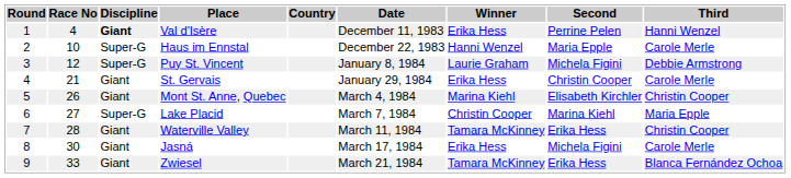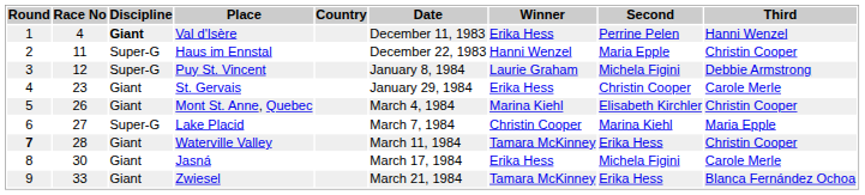 <table border="0" style="border: 1px solid #999; background-color:#FFFFFF; text-align:center">
 <tr align="center" bgcolor="#CCCCCC">
 <th>Round</th>
 <th>Race No</th>
 <th>Discipline</th>
 <th>Place</th>
 <th>Country</th>
 <th>Date</th>
 <th>Winner</th>
 <th>Second</th>
 <th>Third</th>
 </tr>
 <tr bgcolor="#EFEFEF">
 <td>1</td>
 <td>4</td>
 <td align="left"><strong>Giant</strong></td>
 <td align="left"><a href='#'>Val d'Isère</a></td>
 <td align="left"></td>
 <td align="left">December 11, 1983</td>
 <td align="left"> <a href='#'>Erika Hess</a></td>
 <td align="left"> <a href='#'>Perrine Pelen</a></td>
 <td align="left"> <a href='#'>Hanni Wenzel</a></td>
 </tr>
 <tr>
 <td>2</td>
-<td>10</td>
+<td>11</td>
 <td align="left">Super-G</td>
 <td align="left"><a href='#'>Haus im Ennstal</a></td>
 <td align="left"></td>
 <td align="left">December 22, 1983</td>
 <td align="left"> <a href='#'>Hanni Wenzel</a></td>
 <td align="left"> <a href='#'>Maria Epple</a></td>
-<td align="left"> <a href='#'>Carole Merle</a></td>
+<td align="left"> <a href='#'>Christin Cooper</a></td>
 </tr>
 <tr bgcolor="#EFEFEF">
 <td>3</td>
 <td>12</td>
 <td align="left">Super-G</td>
 <td align="left"><a href='#'>Puy St. Vincent</a></td>
 <td align="left"></td>
 <td align="left">January 8, 1984</td>
 <td align="left"> <a href='#'>Laurie Graham</a></td>
 <td align="left"> <a href='#'>Michela Figini</a></td>
 <td align="left"> <a href='#'>Debbie Armstrong</a></td>
 </tr>
 <tr>
 <td>4</td>
-<td>21</td>
+<td>23</td>
 <td align="left">Giant</td>
 <td align="left"><a href='#'>St. Gervais</a></td>
 <td align="left"></td>
 <td align="left">January 29, 1984</td>
 <td align="left"> <a href='#'>Erika Hess</a></td>
 <td align="left"> <a href='#'>Christin Cooper</a></td>
 <td align="left"> <a href='#'>Carole Merle</a></td>
 </tr>
 <tr bgcolor="#EFEFEF">
 <td>5</td>
 <td>26</td>
 <td align="left">Giant</td>
 <td align="left"><a href='#'>Mont St. Anne</a>, <a href='#'>Quebec</a></td>
 <td align="left"></td>
 <td align="left">March 4, 1984</td>
 <td align="left"> <a href='#'>Marina Kiehl</a></td>
 <td align="left"> <a href='#'>Elisabeth Kirchler</a></td>
 <td align="left"> <a href='#'>Christin Cooper</a></td>
 </tr>
 <tr>
 <td>6</td>
 <td>27</td>
 <td align="left">Super-G</td>
 <td align="left"><a href='#'>Lake Placid</a></td>
 <td align="left"></td>
 <td align="left">March 7, 1984</td>
 <td align="left"> <a href='#'>Christin Cooper</a></td>
 <td align="left"> <a href='#'>Marina Kiehl</a></td>
 <td align="left"> <a href='#'>Maria Epple</a></td>
 </tr>
 <tr bgcolor="#EFEFEF">
-<td>7</td>
+<td><strong>7</strong></td>
 <td>28</td>
 <td align="left">Giant</td>
 <td align="left"><a href='#'>Waterville Valley</a></td>
 <td align="left"></td>
 <td align="left">March 11, 1984</td>
 <td align="left"> <a href='#'>Tamara McKinney</a></td>
 <td align="left"> <a href='#'>Erika Hess</a></td>
 <td align="left"> <a href='#'>Christin Cooper</a></td>
 </tr>
 <tr>
 <td>8</td>
 <td>30</td>
 <td align="left">Giant</td>
 <td align="left"><a href='#'>Jasná</a></td>
 <td align="left"></td>
 <td align="left">March 17, 1984</td>
 <td align="left"> <a href='#'>Erika Hess</a></td>
 <td align="left"> <a href='#'>Michela Figini</a></td>
 <td align="left"> <a href='#'>Carole Merle</a></td>
 </tr>
 <tr bgcolor="#EFEFEF">
 <td>9</td>
 <td>33</td>
 <td align="left">Giant</td>
 <td align="left"><a href='#'>Zwiesel</a></td>
 <td align="left"></td>
 <td align="left">March 21, 1984</td>
 <td align="left"> <a href='#'>Tamara McKinney</a></td>
 <td align="left"> <a href='#'>Erika Hess</a></td>
 <td align="left"> <a href='#'>Blanca Fernández Ochoa</a></td>
 </tr>
 </table>
